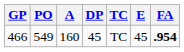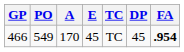 <table class="wikitable">
 <tr>
 <th><a href='#'>GP</a></th>
 <th><a href='#'>PO</a></th>
 <th><a href='#'>A</a></th>
+<th><a href='#'>E</a></th>
+<th><a href='#'>TC</a></th>
 <th><a href='#'>DP</a></th>
-<th><a href='#'>TC</a></th>
-<th><a href='#'>E</a></th>
 <th><a href='#'>FA</a></th>
 </tr>
 <tr align=center>
 <td>466</td>
 <td>549</td>
-<td>160</td>
+<td>170</td>
 <td>45</td>
 <td>TC</td>
 <td>45</td>
 <td><strong>.954</strong></td>
 </tr>
 </table>
